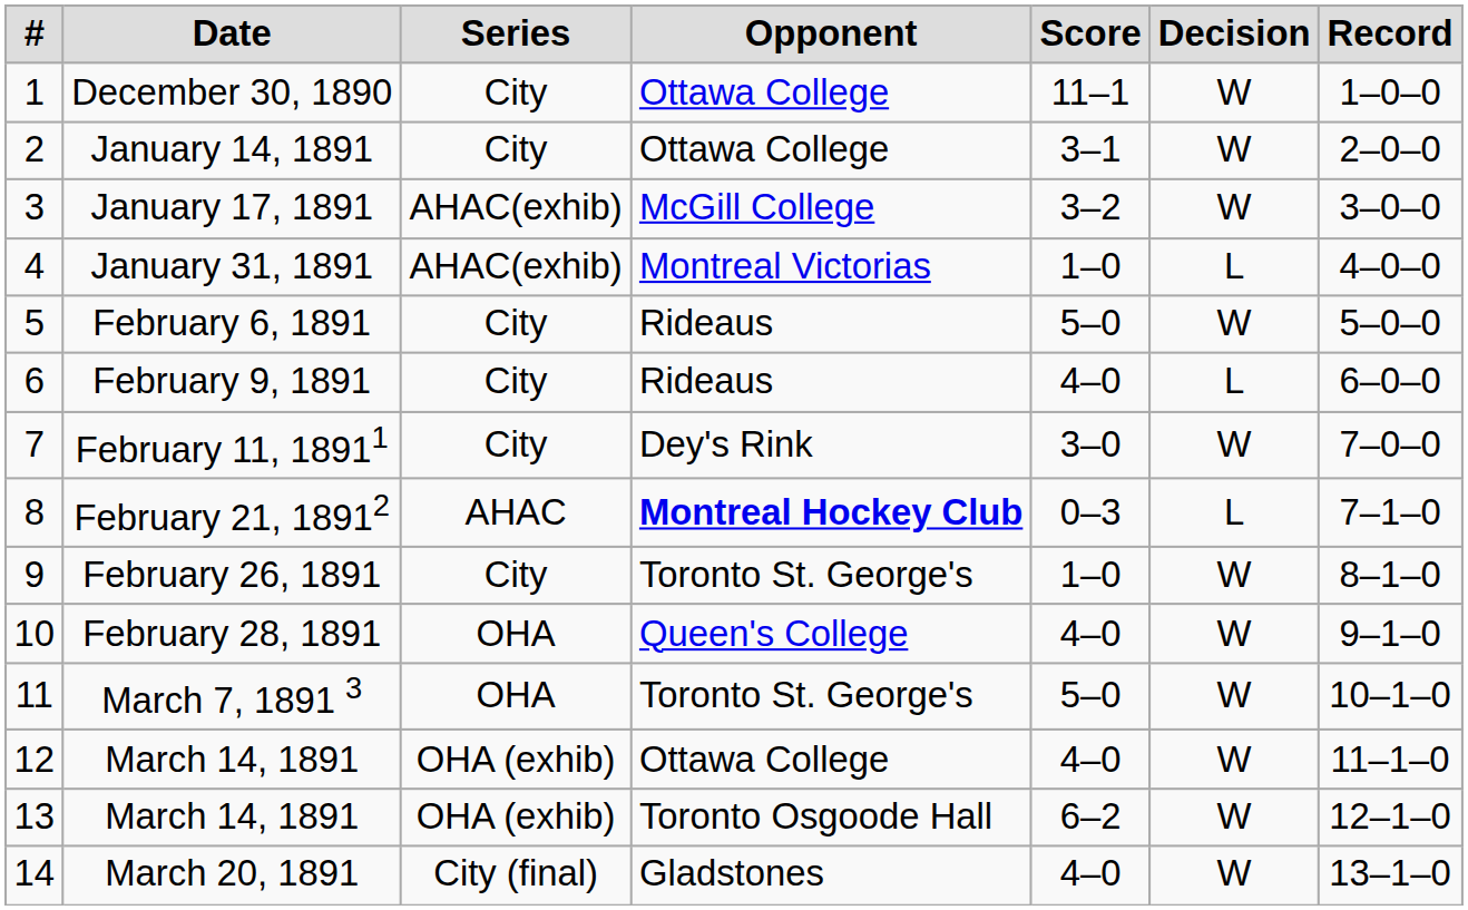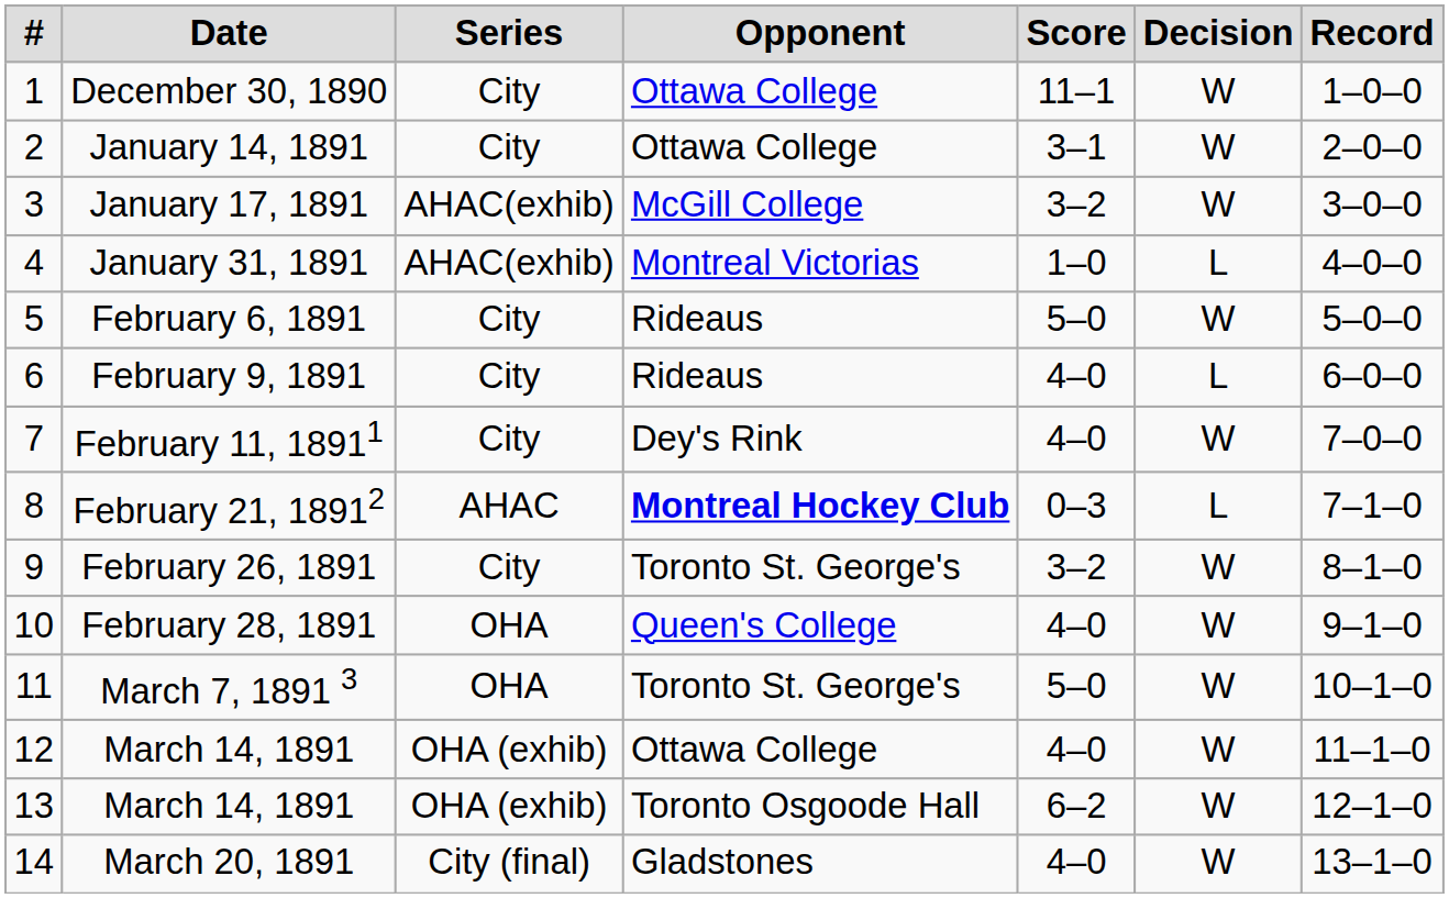 <table class="wikitable">
 <tr align="center"  bgcolor="#dddddd">
 <td><strong>#</strong></td>
 <td><strong>Date</strong></td>
 <td><strong>Series</strong></td>
 <td><strong>Opponent</strong></td>
 <td><strong>Score</strong></td>
 <td><strong>Decision</strong></td>
 <td><strong>Record</strong></td>
 </tr>
 <tr align="center">
 <td>1</td>
 <td>December 30, 1890</td>
 <td>City</td>
 <td align="left"><a href='#'>Ottawa College</a></td>
 <td>11–1</td>
 <td>W</td>
 <td>1–0–0</td>
 </tr>
 <tr align="center">
 <td>2</td>
 <td>January 14, 1891</td>
 <td>City</td>
 <td align="left">Ottawa College</td>
 <td>3–1</td>
 <td>W</td>
 <td>2–0–0</td>
 </tr>
 <tr align="center">
 <td>3</td>
 <td>January 17, 1891</td>
 <td>AHAC(exhib)</td>
 <td align="left"><a href='#'>McGill College</a></td>
 <td>3–2</td>
 <td>W</td>
 <td>3–0–0</td>
 </tr>
 <tr align="center">
 <td>4</td>
 <td>January 31, 1891</td>
 <td>AHAC(exhib)</td>
 <td align="left"><a href='#'>Montreal Victorias</a></td>
 <td>1–0</td>
 <td>L</td>
 <td>4–0–0</td>
 </tr>
 <tr align="center">
 <td>5</td>
 <td>February 6, 1891</td>
 <td>City</td>
 <td align="left">Rideaus</td>
 <td>5–0</td>
 <td>W</td>
 <td>5–0–0</td>
 </tr>
 <tr align="center">
 <td>6</td>
 <td>February 9, 1891</td>
 <td>City</td>
 <td align="left">Rideaus</td>
 <td>4–0</td>
 <td>L</td>
 <td>6–0–0</td>
 </tr>
 <tr align="center">
 <td>7</td>
 <td>February 11, 1891<sup>1</sup></td>
 <td>City</td>
 <td align="left">Dey's Rink</td>
-<td>3–0</td>
+<td>4–0</td>
 <td>W</td>
 <td>7–0–0</td>
 </tr>
 <tr align="center">
 <td>8</td>
 <td>February 21, 1891<sup>2</sup></td>
 <td>AHAC</td>
 <td align="left"><strong><a href='#'>Montreal Hockey Club</a></strong></td>
 <td>0–3</td>
 <td>L</td>
 <td>7–1–0</td>
 </tr>
 <tr align="center">
 <td>9</td>
 <td>February 26, 1891</td>
 <td>City</td>
 <td align="left">Toronto St. George's</td>
-<td>1–0</td>
+<td>3–2</td>
 <td>W</td>
 <td>8–1–0</td>
 </tr>
 <tr align="center">
 <td>10</td>
 <td>February 28, 1891</td>
 <td>OHA</td>
 <td align="left"><a href='#'>Queen's College</a></td>
 <td>4–0</td>
 <td>W</td>
 <td>9–1–0</td>
 </tr>
 <tr align="center">
 <td>11</td>
 <td>March 7, 1891 <sup>3</sup></td>
 <td>OHA</td>
 <td align="left">Toronto St. George's</td>
 <td>5–0</td>
 <td>W</td>
 <td>10–1–0</td>
 </tr>
 <tr align="center">
 <td>12</td>
 <td>March 14, 1891</td>
 <td>OHA (exhib)</td>
 <td align="left">Ottawa College</td>
 <td>4–0</td>
 <td>W</td>
 <td>11–1–0</td>
 </tr>
 <tr align="center">
 <td>13</td>
 <td>March 14, 1891</td>
 <td>OHA (exhib)</td>
 <td align="left">Toronto Osgoode Hall</td>
 <td>6–2</td>
 <td>W</td>
 <td>12–1–0</td>
 </tr>
 <tr align="center">
 <td>14</td>
 <td>March 20, 1891</td>
 <td>City (final)</td>
 <td align="left">Gladstones</td>
 <td>4–0</td>
 <td>W</td>
 <td>13–1–0</td>
 </tr>
 </table>
